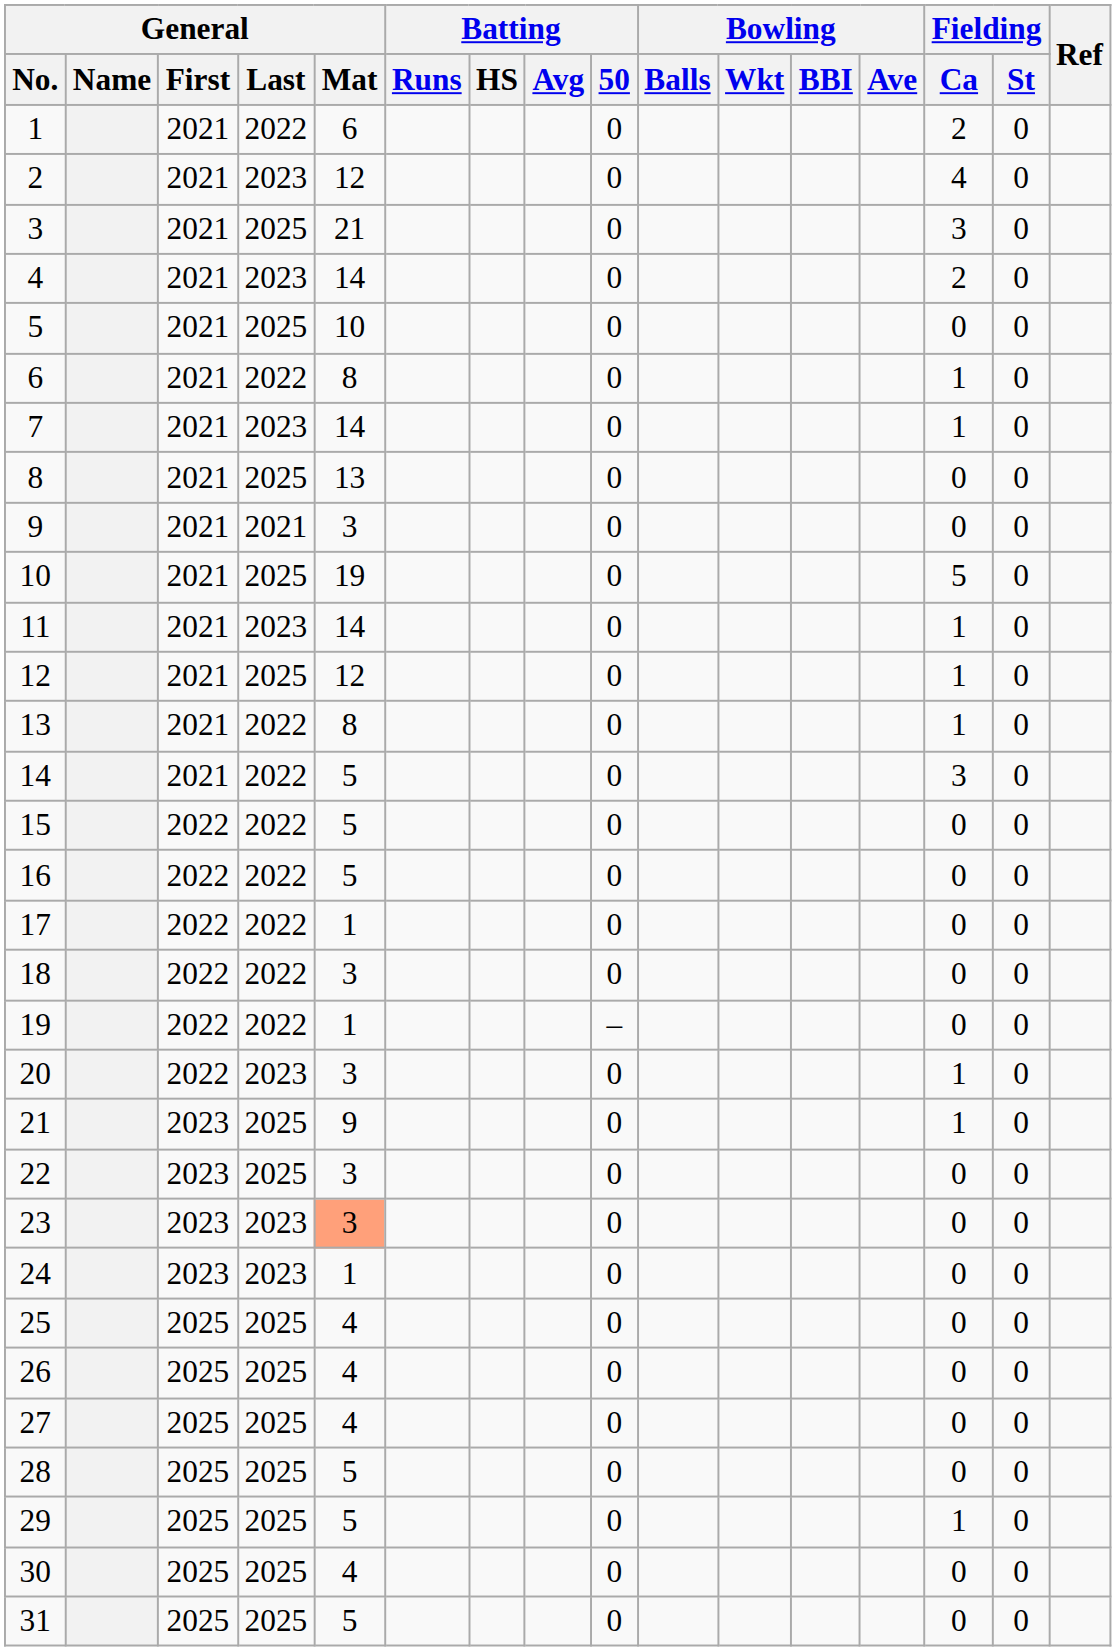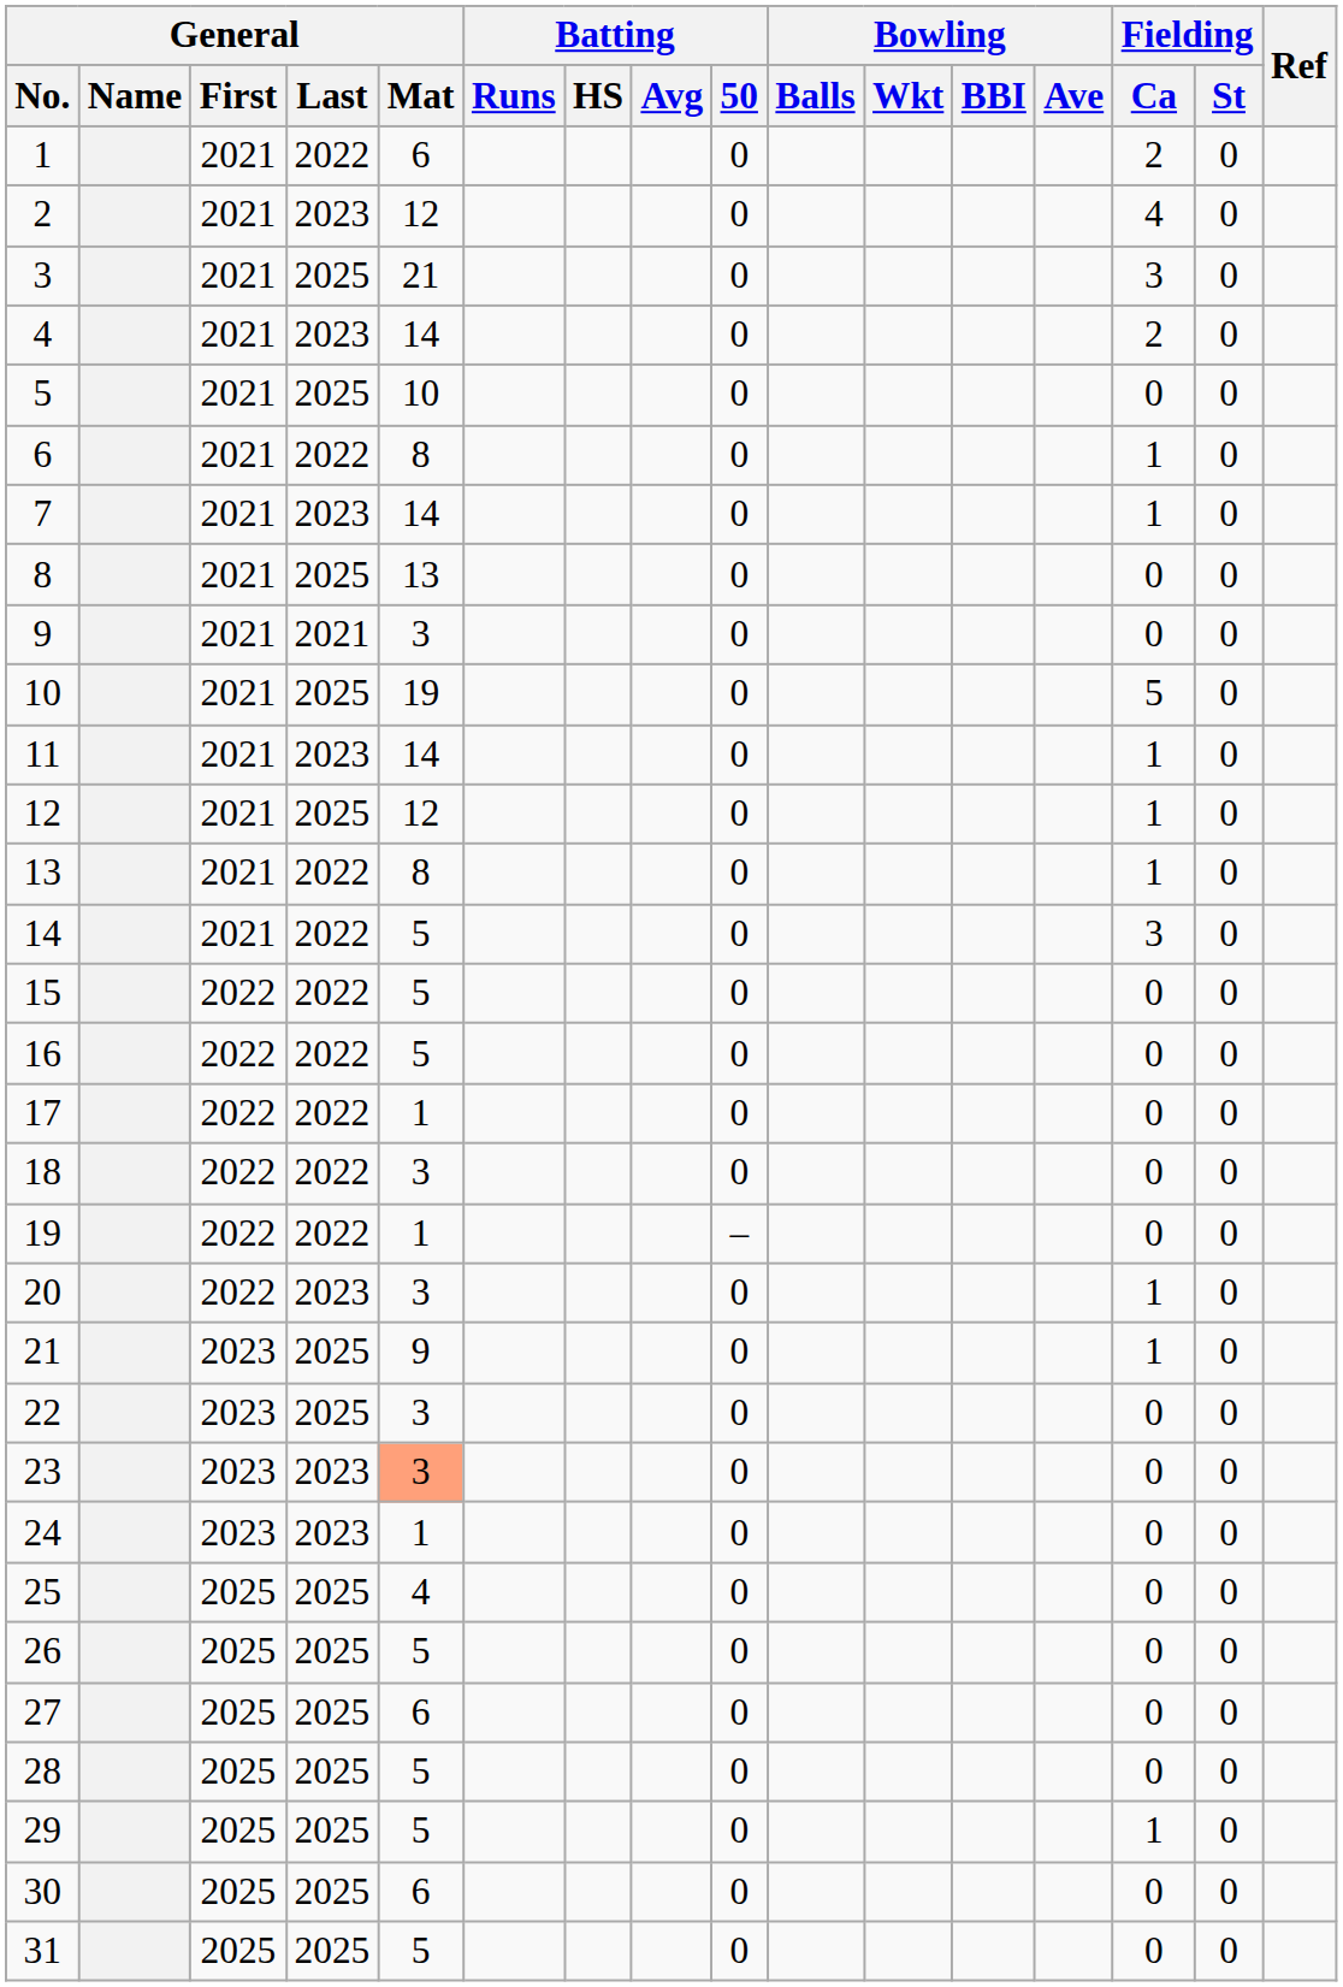 <table class="wikitable plainrowheaders sortable">
 <tr align="center">
 <th scope="col" colspan=5 class="unsortable">General</th>
 <th scope="col" colspan=4 class="unsortable"><a href='#'>Batting</a></th>
 <th scope="col" colspan=4 class="unsortable"><a href='#'>Bowling</a></th>
 <th scope="col" colspan=2 class="unsortable"><a href='#'>Fielding</a></th>
 <th scope="col" rowspan=2 class="unsortable">Ref</th>
 </tr>
 <tr align="center">
 <th scope="col">No.</th>
 <th scope="col">Name</th>
 <th scope="col">First</th>
 <th scope="col">Last</th>
 <th scope="col">Mat</th>
 <th scope="col"><a href='#'>Runs</a></th>
 <th scope="col">HS</th>
 <th scope="col"><a href='#'>Avg</a></th>
 <th scope="col"><a href='#'>50</a></th>
 <th scope="col"><a href='#'>Balls</a></th>
 <th scope="col"><a href='#'>Wkt</a></th>
 <th scope="col"><a href='#'>BBI</a></th>
 <th scope="col"><a href='#'>Ave</a></th>
 <th scope="col"><a href='#'>Ca</a></th>
 <th scope="col"><a href='#'>St</a></th>
 </tr>
 <tr align="center">
 <td>1</td>
 <th scope="row"></th>
 <td>2021</td>
 <td>2022</td>
 <td>6</td>
 <td></td>
 <td></td>
 <td></td>
 <td>0</td>
 <td></td>
 <td></td>
 <td></td>
 <td></td>
 <td>2</td>
 <td>0</td>
 <td></td>
 </tr>
 <tr align="center">
 <td>2</td>
 <th scope="row"></th>
 <td>2021</td>
 <td>2023</td>
 <td>12</td>
 <td></td>
 <td></td>
 <td></td>
 <td>0</td>
 <td></td>
 <td></td>
 <td></td>
 <td></td>
 <td>4</td>
 <td>0</td>
 <td></td>
 </tr>
 <tr align="center">
 <td>3</td>
 <th scope="row"></th>
 <td>2021</td>
 <td>2025</td>
 <td>21</td>
 <td></td>
 <td></td>
 <td></td>
 <td>0</td>
 <td></td>
 <td></td>
 <td></td>
 <td></td>
 <td>3</td>
 <td>0</td>
 <td></td>
 </tr>
 <tr align="center">
 <td>4</td>
 <th scope="row"></th>
 <td>2021</td>
 <td>2023</td>
 <td>14</td>
 <td></td>
 <td></td>
 <td></td>
 <td>0</td>
 <td></td>
 <td></td>
 <td></td>
 <td></td>
 <td>2</td>
 <td>0</td>
 <td></td>
 </tr>
 <tr align="center">
 <td>5</td>
 <th scope="row"></th>
 <td>2021</td>
 <td>2025</td>
 <td>10</td>
 <td></td>
 <td></td>
 <td></td>
 <td>0</td>
 <td></td>
 <td></td>
 <td></td>
 <td></td>
 <td>0</td>
 <td>0</td>
 <td></td>
 </tr>
 <tr align="center">
 <td>6</td>
 <th scope="row"></th>
 <td>2021</td>
 <td>2022</td>
 <td>8</td>
 <td></td>
 <td></td>
 <td></td>
 <td>0</td>
 <td></td>
 <td></td>
 <td></td>
 <td></td>
 <td>1</td>
 <td>0</td>
 <td></td>
 </tr>
 <tr align="center">
 <td>7</td>
 <th scope="row"></th>
 <td>2021</td>
 <td>2023</td>
 <td>14</td>
 <td></td>
 <td></td>
 <td></td>
 <td>0</td>
 <td></td>
 <td></td>
 <td></td>
 <td></td>
 <td>1</td>
 <td>0</td>
 <td></td>
 </tr>
 <tr align="center">
 <td>8</td>
 <th scope="row"></th>
 <td>2021</td>
 <td>2025</td>
 <td>13</td>
 <td></td>
 <td></td>
 <td></td>
 <td>0</td>
 <td></td>
 <td></td>
 <td></td>
 <td></td>
 <td>0</td>
 <td>0</td>
 <td></td>
 </tr>
 <tr align="center">
 <td>9</td>
 <th scope="row"></th>
 <td>2021</td>
 <td>2021</td>
 <td>3</td>
 <td></td>
 <td></td>
 <td></td>
 <td>0</td>
 <td></td>
 <td></td>
 <td></td>
 <td></td>
 <td>0</td>
 <td>0</td>
 <td></td>
 </tr>
 <tr align="center">
 <td>10</td>
 <th scope="row"></th>
 <td>2021</td>
 <td>2025</td>
 <td>19</td>
 <td></td>
 <td></td>
 <td></td>
 <td>0</td>
 <td></td>
 <td></td>
 <td></td>
 <td></td>
 <td>5</td>
 <td>0</td>
 <td></td>
 </tr>
 <tr align="center">
 <td>11</td>
 <th scope="row"></th>
 <td>2021</td>
 <td>2023</td>
 <td>14</td>
 <td></td>
 <td></td>
 <td></td>
 <td>0</td>
 <td></td>
 <td></td>
 <td></td>
 <td></td>
 <td>1</td>
 <td>0</td>
 <td></td>
 </tr>
 <tr align="center">
 <td>12</td>
 <th scope="row"></th>
 <td>2021</td>
 <td>2025</td>
 <td>12</td>
 <td></td>
 <td></td>
 <td></td>
 <td>0</td>
 <td></td>
 <td></td>
 <td></td>
 <td></td>
 <td>1</td>
 <td>0</td>
 <td></td>
 </tr>
 <tr align="center">
 <td>13</td>
 <th scope="row"></th>
 <td>2021</td>
 <td>2022</td>
 <td>8</td>
 <td></td>
 <td></td>
 <td></td>
 <td>0</td>
 <td></td>
 <td></td>
 <td></td>
 <td></td>
 <td>1</td>
 <td>0</td>
 <td></td>
 </tr>
 <tr align="center">
 <td>14</td>
 <th scope="row"></th>
 <td>2021</td>
 <td>2022</td>
 <td>5</td>
 <td></td>
 <td></td>
 <td></td>
 <td>0</td>
 <td></td>
 <td></td>
 <td></td>
 <td></td>
 <td>3</td>
 <td>0</td>
 <td></td>
 </tr>
 <tr align="center">
 <td>15</td>
 <th scope="row"></th>
 <td>2022</td>
 <td>2022</td>
 <td>5</td>
 <td></td>
 <td></td>
 <td></td>
 <td>0</td>
 <td></td>
 <td></td>
 <td></td>
 <td></td>
 <td>0</td>
 <td>0</td>
 <td></td>
 </tr>
 <tr align="center">
 <td>16</td>
 <th scope="row"></th>
 <td>2022</td>
 <td>2022</td>
 <td>5</td>
 <td></td>
 <td></td>
 <td></td>
 <td>0</td>
 <td></td>
 <td></td>
 <td></td>
 <td></td>
 <td>0</td>
 <td>0</td>
 <td></td>
 </tr>
 <tr align="center">
 <td>17</td>
 <th scope="row"></th>
 <td>2022</td>
 <td>2022</td>
 <td>1</td>
 <td></td>
 <td></td>
 <td></td>
 <td>0</td>
 <td></td>
 <td></td>
 <td></td>
 <td></td>
 <td>0</td>
 <td>0</td>
 <td></td>
 </tr>
 <tr align="center">
 <td>18</td>
 <th scope="row"></th>
 <td>2022</td>
 <td>2022</td>
 <td>3</td>
 <td></td>
 <td></td>
 <td></td>
 <td>0</td>
 <td></td>
 <td></td>
 <td></td>
 <td></td>
 <td>0</td>
 <td>0</td>
 <td></td>
 </tr>
 <tr align="center">
 <td>19</td>
 <th scope="row"></th>
 <td>2022</td>
 <td>2022</td>
 <td>1</td>
 <td></td>
 <td></td>
 <td></td>
 <td>–</td>
 <td></td>
 <td></td>
 <td></td>
 <td></td>
 <td>0</td>
 <td>0</td>
 <td></td>
 </tr>
 <tr align="center">
 <td>20</td>
 <th scope="row"></th>
 <td>2022</td>
 <td>2023</td>
 <td>3</td>
 <td></td>
 <td></td>
 <td></td>
 <td>0</td>
 <td></td>
 <td></td>
 <td></td>
 <td></td>
 <td>1</td>
 <td>0</td>
 <td></td>
 </tr>
 <tr align="center">
 <td>21</td>
 <th scope="row"></th>
 <td>2023</td>
 <td>2025</td>
 <td>9</td>
 <td></td>
 <td></td>
 <td></td>
 <td>0</td>
 <td></td>
 <td></td>
 <td></td>
 <td></td>
 <td>1</td>
 <td>0</td>
 <td></td>
 </tr>
 <tr align="center">
 <td>22</td>
 <th scope="row"></th>
 <td>2023</td>
 <td>2025</td>
 <td>3</td>
 <td></td>
 <td></td>
 <td></td>
 <td>0</td>
 <td></td>
 <td></td>
 <td></td>
 <td></td>
 <td>0</td>
 <td>0</td>
 <td></td>
 </tr>
 <tr align="center">
 <td>23</td>
 <th scope="row"></th>
 <td>2023</td>
 <td>2023</td>
 <td style="background: lightsalmon;">3</td>
 <td></td>
 <td></td>
 <td></td>
 <td>0</td>
 <td></td>
 <td></td>
 <td></td>
 <td></td>
 <td>0</td>
 <td>0</td>
 <td></td>
 </tr>
 <tr align="center">
 <td>24</td>
 <th scope="row"></th>
 <td>2023</td>
 <td>2023</td>
 <td>1</td>
 <td></td>
 <td></td>
 <td></td>
 <td>0</td>
 <td></td>
 <td></td>
 <td></td>
 <td></td>
 <td>0</td>
 <td>0</td>
 <td></td>
 </tr>
 <tr align="center">
 <td>25</td>
 <th scope="row"></th>
 <td>2025</td>
 <td>2025</td>
 <td>4</td>
 <td></td>
 <td></td>
 <td></td>
 <td>0</td>
 <td></td>
 <td></td>
 <td></td>
 <td></td>
 <td>0</td>
 <td>0</td>
 <td></td>
 </tr>
 <tr align="center">
 <td>26</td>
 <th scope="row"></th>
 <td>2025</td>
 <td>2025</td>
-<td>4</td>
+<td>5</td>
 <td></td>
 <td></td>
 <td></td>
 <td>0</td>
 <td></td>
 <td></td>
 <td></td>
 <td></td>
 <td>0</td>
 <td>0</td>
 <td></td>
 </tr>
 <tr align="center">
 <td>27</td>
 <th scope="row"></th>
 <td>2025</td>
 <td>2025</td>
-<td>4</td>
+<td>6</td>
 <td></td>
 <td></td>
 <td></td>
 <td>0</td>
 <td></td>
 <td></td>
 <td></td>
 <td></td>
 <td>0</td>
 <td>0</td>
 <td></td>
 </tr>
 <tr align="center">
 <td>28</td>
 <th scope="row"></th>
 <td>2025</td>
 <td>2025</td>
 <td>5</td>
 <td></td>
 <td></td>
 <td></td>
 <td>0</td>
 <td></td>
 <td></td>
 <td></td>
 <td></td>
 <td>0</td>
 <td>0</td>
 <td></td>
 </tr>
 <tr align="center">
 <td>29</td>
 <th scope="row"></th>
 <td>2025</td>
 <td>2025</td>
 <td>5</td>
 <td></td>
 <td></td>
 <td></td>
 <td>0</td>
 <td></td>
 <td></td>
 <td></td>
 <td></td>
 <td>1</td>
 <td>0</td>
 <td></td>
 </tr>
 <tr align="center">
 <td>30</td>
 <th scope="row"></th>
 <td>2025</td>
 <td>2025</td>
-<td>4</td>
+<td>6</td>
 <td></td>
 <td></td>
 <td></td>
 <td>0</td>
 <td></td>
 <td></td>
 <td></td>
 <td></td>
 <td>0</td>
 <td>0</td>
 <td></td>
 </tr>
 <tr align="center">
 <td>31</td>
 <th scope="row"></th>
 <td>2025</td>
 <td>2025</td>
 <td>5</td>
 <td></td>
 <td></td>
 <td></td>
 <td>0</td>
 <td></td>
 <td></td>
 <td></td>
 <td></td>
 <td>0</td>
 <td>0</td>
 <td></td>
 </tr>
 </table>
